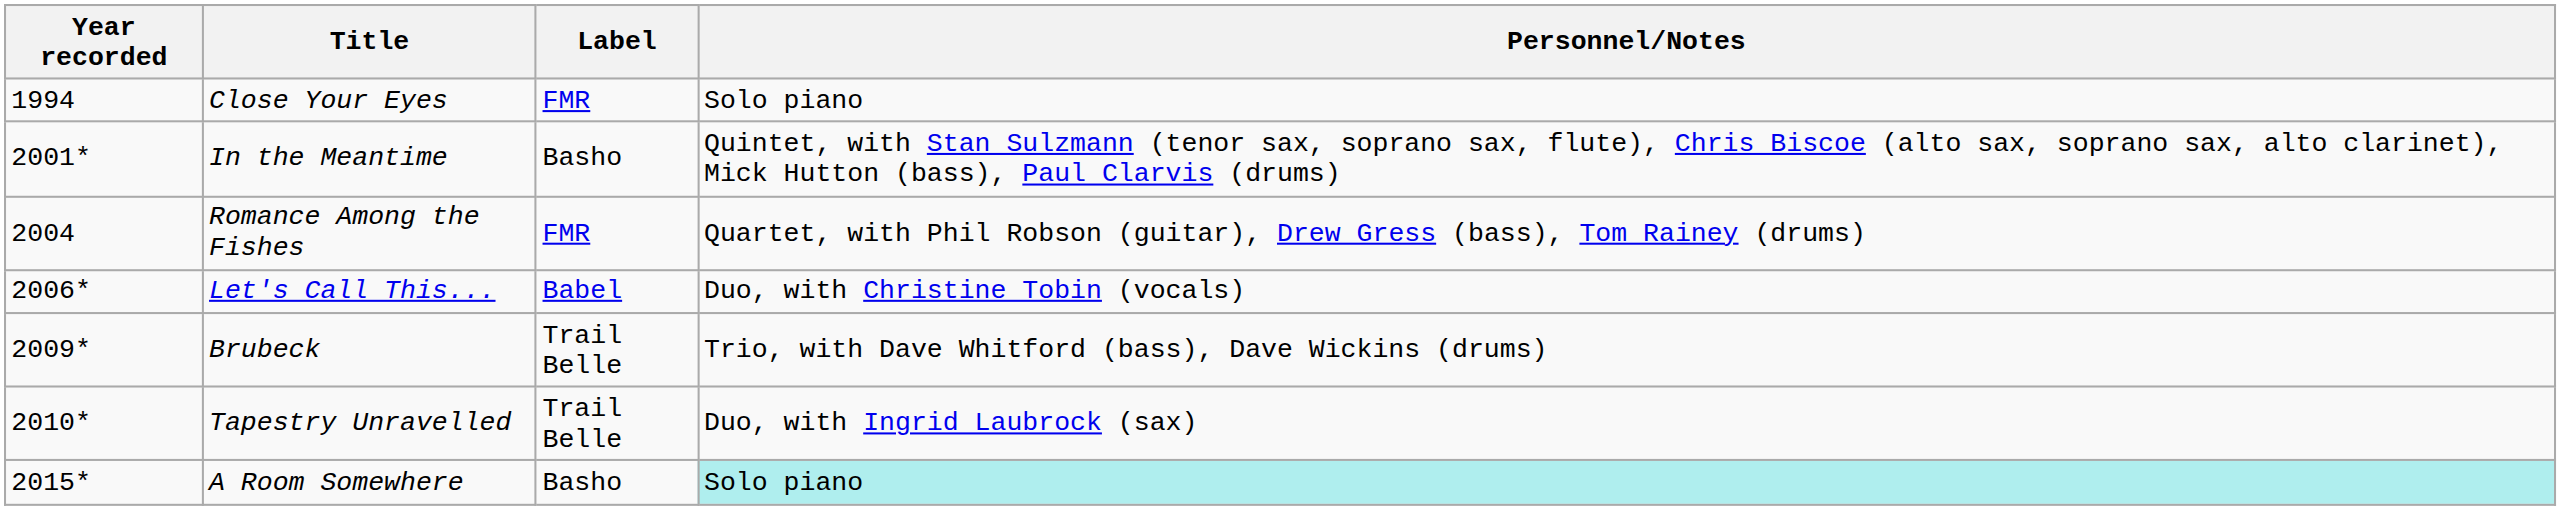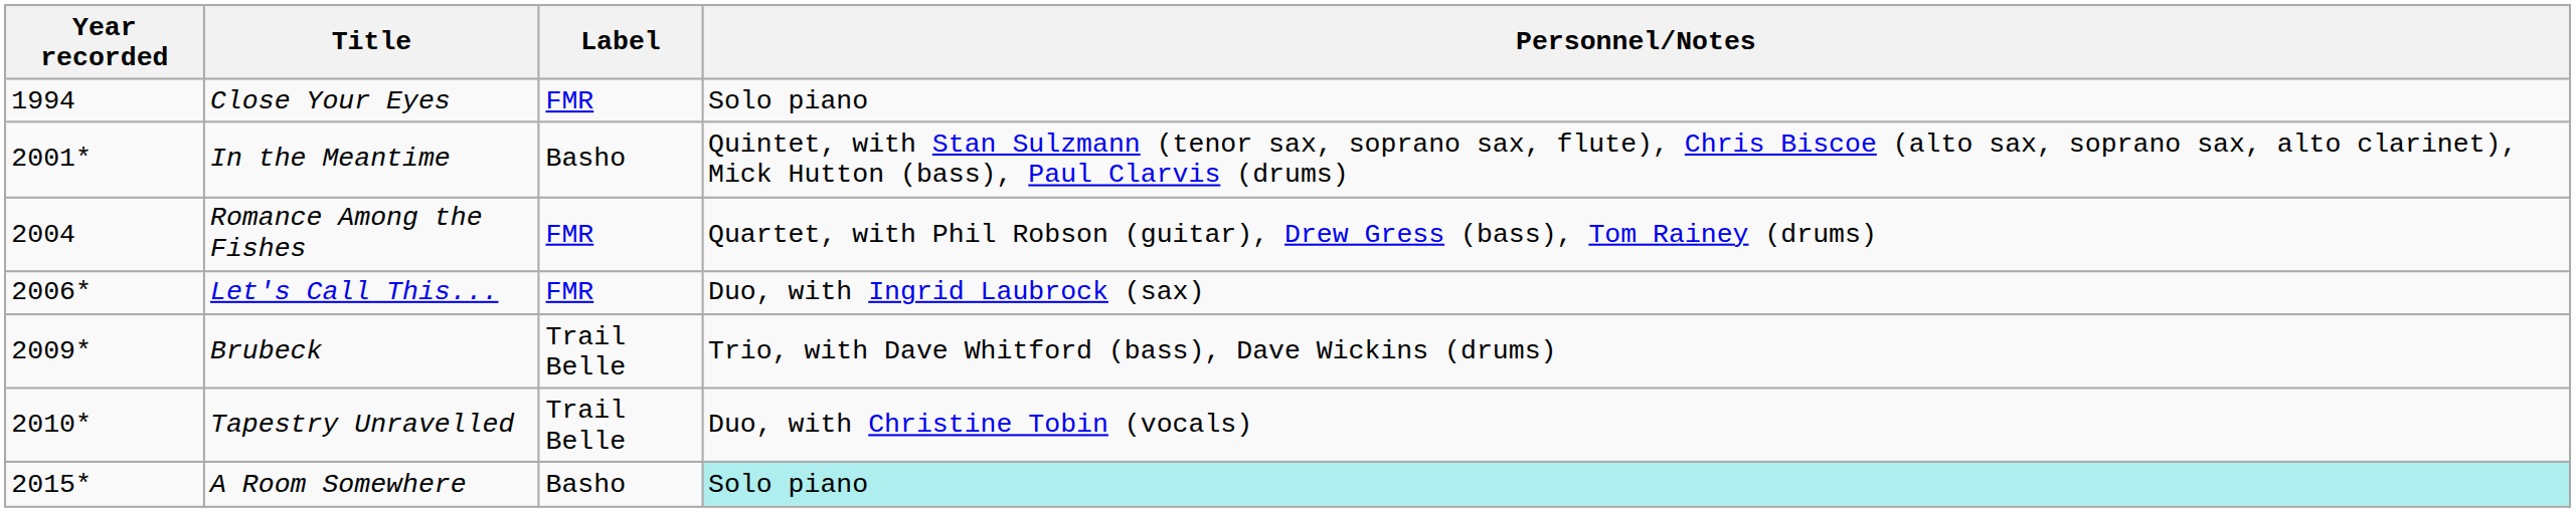 <table class="wikitable sortable">
 <tr>
 <th>Year recorded</th>
 <th>Title</th>
 <th>Label</th>
 <th>Personnel/Notes</th>
 </tr>
 <tr>
 <td>1994</td>
 <td><em>Close Your Eyes</em></td>
 <td><a href='#'>FMR</a></td>
 <td>Solo piano</td>
 </tr>
 <tr>
 <td>2001*</td>
 <td><em>In the Meantime</em></td>
 <td>Basho</td>
 <td>Quintet, with <a href='#'>Stan Sulzmann</a> (tenor sax, soprano sax, flute), <a href='#'>Chris Biscoe</a> (alto sax, soprano sax, alto clarinet), Mick Hutton (bass), <a href='#'>Paul Clarvis</a> (drums)</td>
 </tr>
 <tr>
 <td>2004</td>
 <td><em>Romance Among the Fishes</em></td>
 <td><a href='#'>FMR</a></td>
 <td>Quartet, with Phil Robson (guitar), <a href='#'>Drew Gress</a> (bass), <a href='#'>Tom Rainey</a> (drums)</td>
 </tr>
 <tr>
 <td>2006*</td>
 <td><em><a href='#'>Let's Call This...</a></em></td>
-<td><a href='#'>Babel</a></td>
-<td>Duo, with <a href='#'>Christine Tobin</a> (vocals)</td>
+<td><a href='#'>FMR</a></td>
+<td>Duo, with <a href='#'>Ingrid Laubrock</a> (sax)</td>
 </tr>
 <tr>
 <td>2009*</td>
 <td><em>Brubeck</em></td>
 <td>Trail Belle</td>
 <td>Trio, with Dave Whitford (bass), Dave Wickins (drums)</td>
 </tr>
 <tr>
 <td>2010*</td>
 <td><em>Tapestry Unravelled</em></td>
 <td>Trail Belle</td>
-<td>Duo, with <a href='#'>Ingrid Laubrock</a> (sax)</td>
+<td>Duo, with <a href='#'>Christine Tobin</a> (vocals)</td>
 </tr>
 <tr>
 <td>2015*</td>
 <td><em>A Room Somewhere</em></td>
 <td>Basho</td>
 <td style="background: paleturquoise;">Solo piano</td>
 </tr>
 </table>
